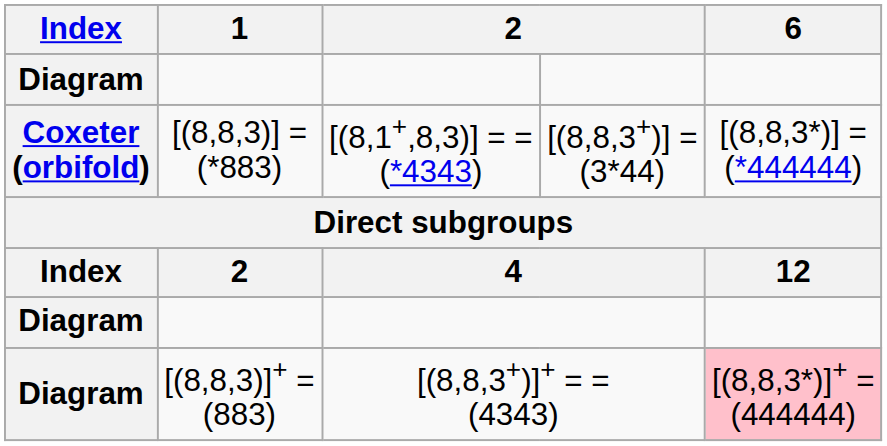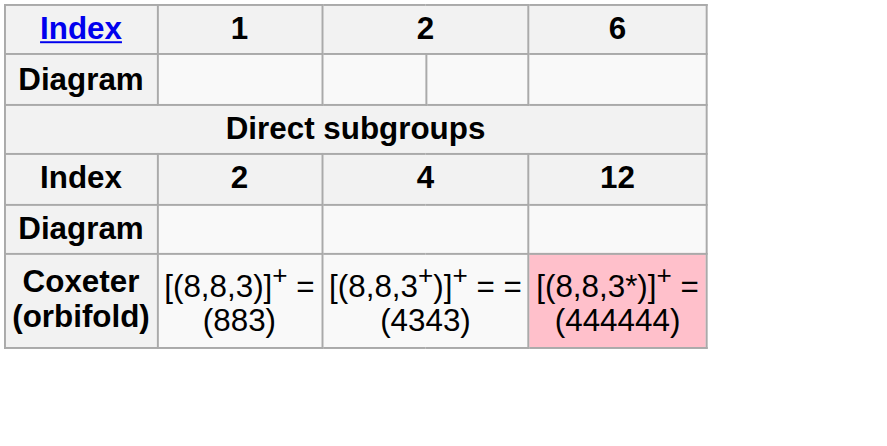 <table class=wikitable>
 <tr align=center>
 <th><a href='#'>Index</a></th>
 <th>1</th>
 <th colspan=2>2</th>
 <th>6</th>
 </tr>
 <tr align=center>
 <th>Diagram</th>
 <td></td>
 <td></td>
 <td></td>
 <td></td>
-</tr>
-<tr align=center>
-<th><a href='#'>Coxeter</a><br>(<a href='#'>orbifold</a>)</th>
-<td>[(8,8,3)] = <br>(*883)</td>
-<td>[(8,1<sup>+</sup>,8,3)] =  = <br>(<a href='#'>*4343</a>)</td>
-<td>[(8,8,3<sup>+</sup>)] = <br>(3*44)</td>
-<td>[(8,8,3*)] = <br>(<a href='#'>*444444</a>)</td>
 </tr>
 <tr align=center>
 <th colspan=5>Direct subgroups</th>
 </tr>
 <tr align=center>
 <th>Index</th>
 <th>2</th>
 <th colspan=2>4</th>
 <th>12</th>
 </tr>
 <tr align=center>
 <th>Diagram</th>
 <td></td>
 <td colspan=2></td>
 <td></td>
 </tr>
 <tr align=center>
-<th>Diagram</th>
+<th>Coxeter<br>(orbifold)</th>
 <td>[(8,8,3)]<sup>+</sup> = <br>(883)</td>
 <td colspan=2>[(8,8,3<sup>+</sup>)]<sup>+</sup> =  = <br>(4343)</td>
 <td style="background: pink;">[(8,8,3*)]<sup>+</sup> = <br>(444444)</td>
 </tr>
 </table>
